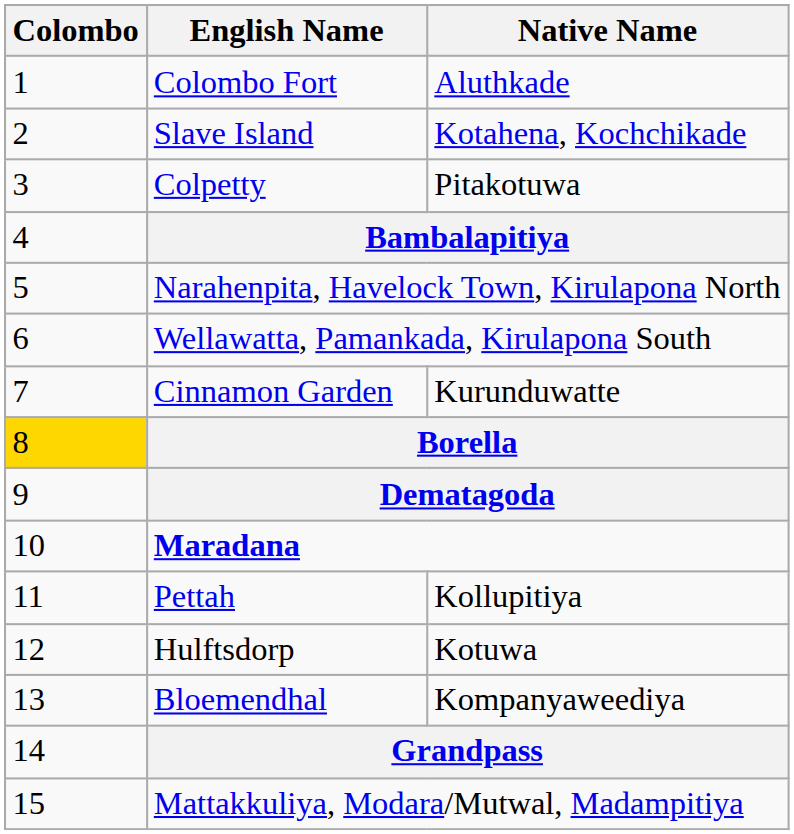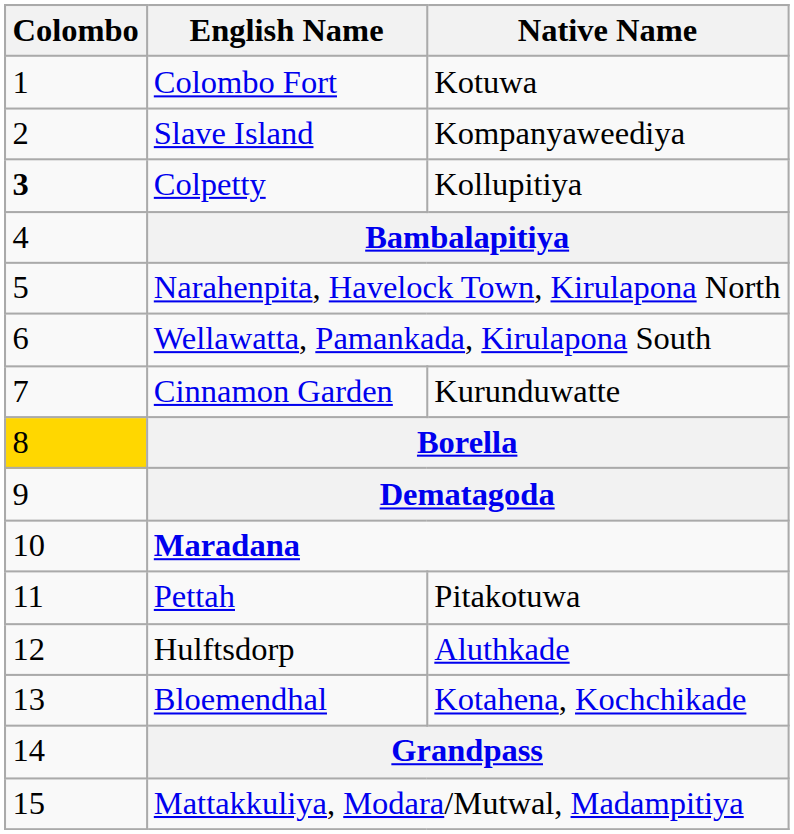 <table class="wikitable">
 <tr>
 <th>Colombo</th>
 <th>English Name</th>
 <th>Native Name</th>
 </tr>
 <tr>
 <td>1</td>
 <td><a href='#'>Colombo Fort</a></td>
-<td><a href='#'>Aluthkade</a></td>
+<td>Kotuwa</td>
 </tr>
 <tr>
 <td>2</td>
 <td><a href='#'>Slave Island</a></td>
-<td><a href='#'>Kotahena</a>, <a href='#'>Kochchikade</a></td>
+<td>Kompanyaweediya</td>
 </tr>
 <tr>
-<td>3</td>
+<td><strong>3</strong></td>
 <td><a href='#'>Colpetty</a></td>
-<td>Pitakotuwa</td>
+<td>Kollupitiya</td>
 </tr>
 <tr>
 <td>4</td>
 <th colspan="2"><a href='#'>Bambalapitiya</a></th>
 </tr>
 <tr>
 <td>5</td>
 <td colspan="2"><a href='#'>Narahenpita</a>, <a href='#'>Havelock Town</a>, <a href='#'>Kirulapona</a> North</td>
 </tr>
 <tr>
 <td>6</td>
 <td colspan="2"><a href='#'>Wellawatta</a>, <a href='#'>Pamankada</a>, <a href='#'>Kirulapona</a> South</td>
 </tr>
 <tr>
 <td>7</td>
 <td><a href='#'>Cinnamon Garden</a></td>
 <td>Kurunduwatte</td>
 </tr>
 <tr>
 <td style="background: gold;">8</td>
 <th colspan="2"><a href='#'>Borella</a></th>
 </tr>
 <tr>
 <td>9</td>
 <th colspan="2"><a href='#'>Dematagoda</a></th>
 </tr>
 <tr>
 <td>10</td>
 <td colspan="2"><strong><a href='#'>Maradana</a></strong></td>
 </tr>
 <tr>
 <td>11</td>
 <td><a href='#'>Pettah</a></td>
-<td>Kollupitiya</td>
+<td>Pitakotuwa</td>
 </tr>
 <tr>
 <td>12</td>
 <td>Hulftsdorp</td>
-<td>Kotuwa</td>
+<td><a href='#'>Aluthkade</a></td>
 </tr>
 <tr>
 <td>13</td>
 <td><a href='#'>Bloemendhal</a></td>
-<td>Kompanyaweediya</td>
+<td><a href='#'>Kotahena</a>, <a href='#'>Kochchikade</a></td>
 </tr>
 <tr>
 <td>14</td>
 <th colspan="2"><a href='#'>Grandpass</a></th>
 </tr>
 <tr>
 <td>15</td>
 <td colspan="2"><a href='#'>Mattakkuliya</a>, <a href='#'>Modara</a>/Mutwal, <a href='#'>Madampitiya</a></td>
 </tr>
 </table>
